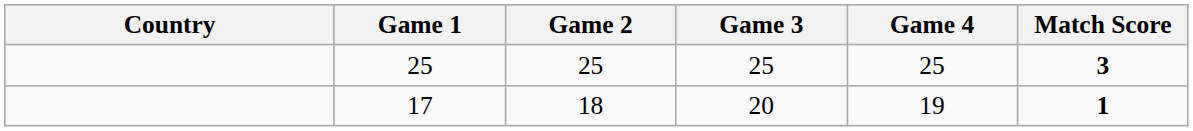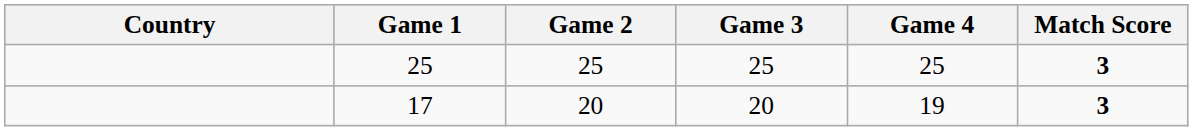 <table class=wikitable style="text-align:center">
 <tr>
 <th>Country</th>
 <th>Game 1</th>
 <th>Game 2</th>
 <th>Game 3</th>
 <th>Game 4</th>
 <th>Match Score</th>
 </tr>
 <tr>
 <td width=200></td>
 <td width=100>25</td>
 <td width=100>25</td>
 <td width=100>25</td>
 <td width=100>25</td>
 <td width=100><strong>3</strong></td>
 </tr>
 <tr>
 <td></td>
 <td>17</td>
-<td>18</td>
+<td>20</td>
 <td>20</td>
 <td>19</td>
-<td><strong>1</strong></td>
+<td><strong>3</strong></td>
 </tr>
 </table>
